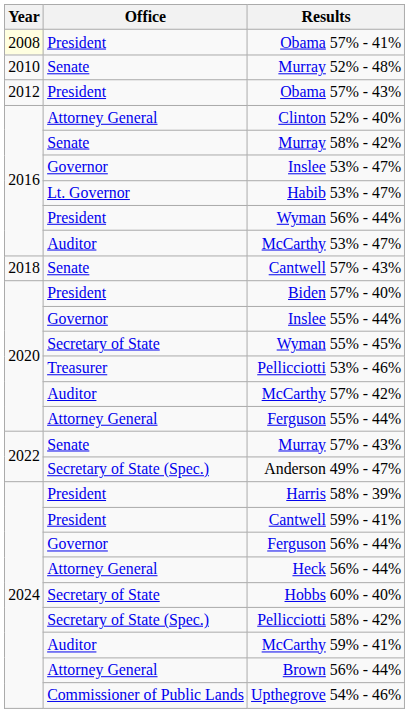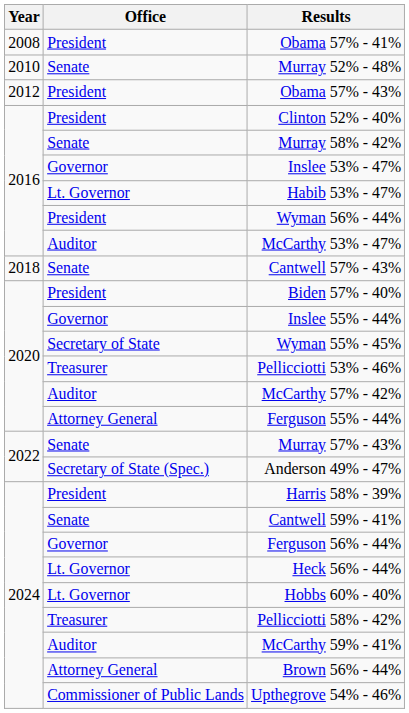 <table class=wikitable>
 <tr>
 <th>Year</th>
 <th>Office</th>
 <th>Results</th>
 </tr>
 <tr>
-<td style="background: lightyellow;">2008</td>
+<td>2008</td>
 <td><a href='#'>President</a></td>
 <td align="right" ><a href='#'>Obama</a> 57% - 41%</td>
 </tr>
 <tr>
 <td>2010</td>
 <td><a href='#'>Senate</a></td>
 <td align="right" ><a href='#'>Murray</a> 52% - 48%</td>
 </tr>
 <tr>
 <td>2012</td>
 <td><a href='#'>President</a></td>
 <td align="right" ><a href='#'>Obama</a> 57% - 43%</td>
 </tr>
 <tr>
 <td rowspan=6>2016</td>
-<td><a href='#'>Attorney General</a></td>
+<td><a href='#'>President</a></td>
 <td align="right" ><a href='#'>Clinton</a> 52% - 40%</td>
 </tr>
 <tr>
 <td><a href='#'>Senate</a></td>
 <td align="right" ><a href='#'>Murray</a> 58% - 42%</td>
 </tr>
 <tr>
 <td><a href='#'>Governor</a></td>
 <td align="right" ><a href='#'>Inslee</a> 53% - 47%</td>
 </tr>
 <tr>
 <td><a href='#'>Lt. Governor</a></td>
 <td align="right" ><a href='#'>Habib</a> 53% - 47%</td>
 </tr>
 <tr>
 <td><a href='#'>President</a></td>
 <td align="right" ><a href='#'>Wyman</a> 56% - 44%</td>
 </tr>
 <tr>
 <td><a href='#'>Auditor</a></td>
 <td align="right" ><a href='#'>McCarthy</a> 53% - 47%</td>
 </tr>
 <tr>
 <td>2018</td>
 <td><a href='#'>Senate</a></td>
 <td align="right" ><a href='#'>Cantwell</a> 57% - 43%</td>
 </tr>
 <tr>
 <td rowspan=6>2020</td>
 <td><a href='#'>President</a></td>
 <td align="right" ><a href='#'>Biden</a> 57% - 40%</td>
 </tr>
 <tr>
 <td><a href='#'>Governor</a></td>
 <td align="right" ><a href='#'>Inslee</a> 55% - 44%</td>
 </tr>
 <tr>
 <td><a href='#'>Secretary of State</a></td>
 <td align="right" ><a href='#'>Wyman</a> 55% - 45%</td>
 </tr>
 <tr>
 <td><a href='#'>Treasurer</a></td>
 <td align="right" ><a href='#'>Pellicciotti</a> 53% - 46%</td>
 </tr>
 <tr>
 <td><a href='#'>Auditor</a></td>
 <td align="right" ><a href='#'>McCarthy</a> 57% - 42%</td>
 </tr>
 <tr>
 <td><a href='#'>Attorney General</a></td>
 <td align="right" ><a href='#'>Ferguson</a> 55% - 44%</td>
 </tr>
 <tr>
 <td rowspan=2>2022</td>
 <td><a href='#'>Senate</a></td>
 <td align="right" ><a href='#'>Murray</a> 57% - 43%</td>
 </tr>
 <tr>
 <td><a href='#'>Secretary of State (Spec.)</a></td>
 <td align="right" >Anderson 49% - 47%</td>
 </tr>
 <tr>
 <td rowspan=9>2024</td>
 <td><a href='#'>President</a></td>
 <td align="right" ><a href='#'>Harris</a> 58% - 39%</td>
 </tr>
 <tr>
-<td><a href='#'>President</a></td>
+<td><a href='#'>Senate</a></td>
 <td align="right" ><a href='#'>Cantwell</a> 59% - 41%</td>
 </tr>
 <tr>
 <td><a href='#'>Governor</a></td>
 <td align="right" ><a href='#'>Ferguson</a> 56% - 44%</td>
 </tr>
 <tr>
-<td><a href='#'>Attorney General</a></td>
+<td><a href='#'>Lt. Governor</a></td>
 <td align="right" ><a href='#'>Heck</a> 56% - 44%</td>
 </tr>
 <tr>
-<td><a href='#'>Secretary of State</a></td>
+<td><a href='#'>Lt. Governor</a></td>
 <td align="right" ><a href='#'>Hobbs</a> 60% - 40%</td>
 </tr>
 <tr>
-<td><a href='#'>Secretary of State (Spec.)</a></td>
+<td><a href='#'>Treasurer</a></td>
 <td align="right" ><a href='#'>Pellicciotti</a> 58% - 42%</td>
 </tr>
 <tr>
 <td><a href='#'>Auditor</a></td>
 <td align="right" ><a href='#'>McCarthy</a> 59% - 41%</td>
 </tr>
 <tr>
 <td><a href='#'>Attorney General</a></td>
 <td align="right" ><a href='#'>Brown</a> 56% - 44%</td>
 </tr>
 <tr>
 <td><a href='#'>Commissioner of Public Lands</a></td>
 <td align="right" ><a href='#'>Upthegrove</a> 54% - 46%</td>
 </tr>
 </table>
